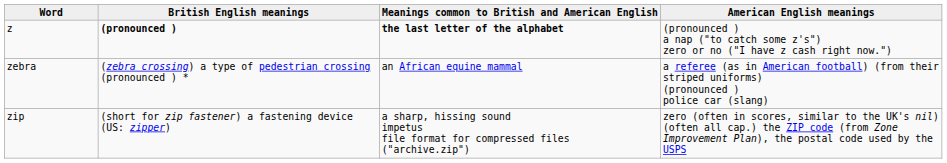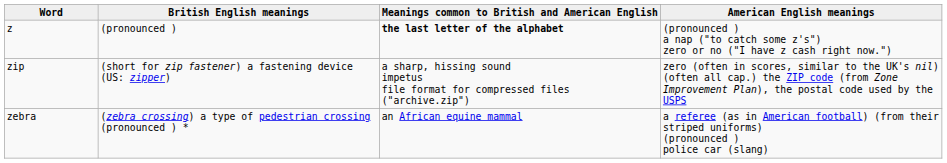 <table class="wikitable">
 <tr>
 <th style="width:10%; background:#efefef;">Word</th>
 <th style="width:30%; background:#efefef;">British English meanings</th>
 <th style="width:30%; background:#efefef;">Meanings common to British and American English</th>
 <th style="width:30%; background:#efefef;">American English meanings</th>
 </tr>
 <tr valign="top">
 <td>z</td>
-<td><strong>(pronounced )</strong></td>
+<td>(pronounced )</td>
 <td><strong>the last letter of the alphabet</strong></td>
 <td>(pronounced )<br>a nap ("to catch some z's")<br>zero or no ("I have z cash right now.")</td>
+</tr>
+<tr valign="top">
+<td>zip</td>
+<td>(short for <em>zip fastener</em>) a fastening device (US: <em><a href='#'>zipper</a></em>)</td>
+<td>a sharp, hissing sound<br>impetus<br>file format for compressed files ("archive.zip")</td>
+<td>zero (often in scores, similar to the UK's <em>nil</em>)<br>(often all cap.) the <a href='#'>ZIP code</a> (from <em>Zone Improvement Plan</em>), the postal code used by the <a href='#'>USPS</a></td>
 </tr>
 <tr valign="top">
 <td>zebra</td>
 <td>(<em><a href='#'>zebra crossing</a></em>) a type of <a href='#'>pedestrian crossing</a><br>(pronounced ) *</td>
 <td>an <a href='#'>African equine mammal</a></td>
 <td>a <a href='#'>referee</a> (as in <a href='#'>American football</a>) (from their striped uniforms)<br>(pronounced )<br>police car (slang)</td>
 </tr>
-<tr valign="top">
-<td>zip</td>
-<td>(short for <em>zip fastener</em>) a fastening device (US: <em><a href='#'>zipper</a></em>)</td>
-<td>a sharp, hissing sound<br>impetus<br>file format for compressed files ("archive.zip")</td>
-<td>zero (often in scores, similar to the UK's <em>nil</em>)<br>(often all cap.) the <a href='#'>ZIP code</a> (from <em>Zone Improvement Plan</em>), the postal code used by the <a href='#'>USPS</a></td>
-</tr>
 </table>
